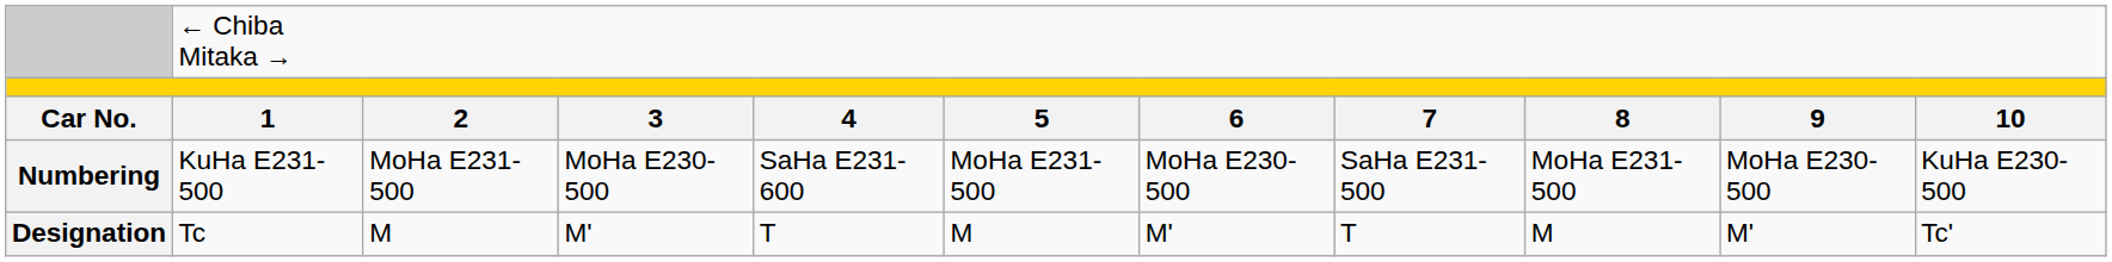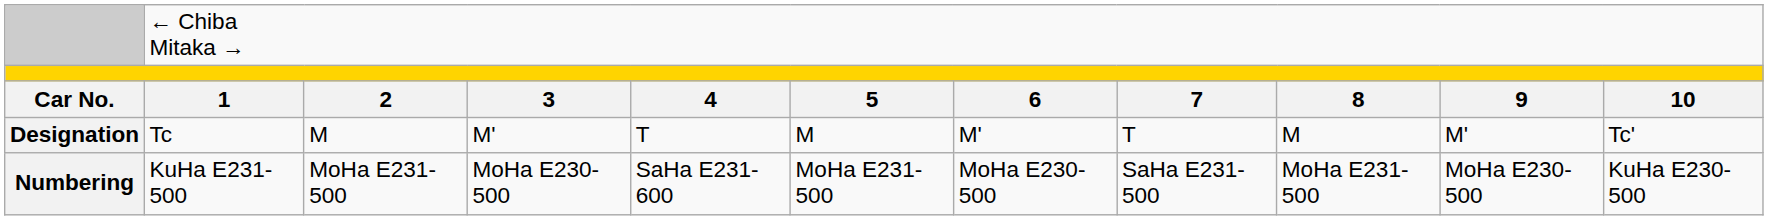 <table class="wikitable">
 <tr>
 <td style="background-color:#ccc;"> </td>
 <td colspan="10"><div>← Chiba</div><div>Mitaka →</div></td>
 </tr>
 <tr style="line-height: 10px; background-color: #FFD400;">
 <td colspan="11" style="padding:0; border:0;"> </td>
 </tr>
 <tr>
 <th>Car No.</th>
 <th>1</th>
 <th>2</th>
 <th>3</th>
 <th>4</th>
 <th>5</th>
 <th>6</th>
 <th>7</th>
 <th>8</th>
 <th>9</th>
 <th>10</th>
 </tr>
 <tr>
+<th>Designation</th>
+<td>Tc</td>
+<td>M</td>
+<td>M'</td>
+<td>T</td>
+<td>M</td>
+<td>M'</td>
+<td>T</td>
+<td>M</td>
+<td>M'</td>
+<td>Tc'</td>
+</tr>
+<tr>
 <th>Numbering</th>
 <td>KuHa E231-500</td>
 <td>MoHa E231-500</td>
 <td>MoHa E230-500</td>
 <td>SaHa E231-600</td>
 <td>MoHa E231-500</td>
 <td>MoHa E230-500</td>
 <td>SaHa E231-500</td>
 <td>MoHa E231-500</td>
 <td>MoHa E230-500</td>
 <td>KuHa E230-500</td>
 </tr>
-<tr>
-<th>Designation</th>
-<td>Tc</td>
-<td>M</td>
-<td>M'</td>
-<td>T</td>
-<td>M</td>
-<td>M'</td>
-<td>T</td>
-<td>M</td>
-<td>M'</td>
-<td>Tc'</td>
-</tr>
 </table>
